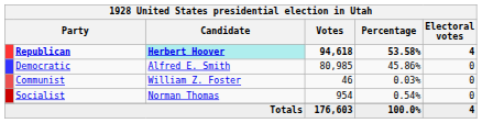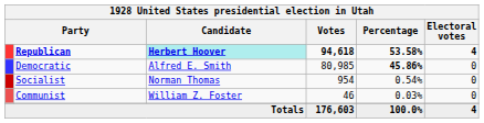 <table class="wikitable" style="font-size: 95%;">
 <tr>
 <th colspan="6">1928 United States presidential election in Utah</th>
 </tr>
 <tr>
 <th colspan="2" style="width: 15em">Party</th>
 <th style="width: 17em">Candidate</th>
 <th style="width: 5em">Votes</th>
 <th style="width: 7em">Percentage</th>
 <th style="width: 5em">Electoral votes</th>
 </tr>
 <tr>
 <th style="background-color:#FF3333; width: 3px"></th>
 <td style="width: 130px"><strong><a href='#'>Republican</a></strong></td>
 <td style="background: paleturquoise;"><strong><a href='#'>Herbert Hoover</a></strong></td>
 <td align="right"><strong>94,618</strong></td>
 <td align="right"><strong>53.58%</strong></td>
 <td align="right"><strong>4</strong></td>
 </tr>
 <tr>
 <th style="background-color:#3333FF; width: 3px"></th>
 <td style="width: 130px"><a href='#'>Democratic</a></td>
 <td><a href='#'>Alfred E. Smith</a></td>
 <td align="right">80,985</td>
-<td align="right">45.86%</td>
+<td align="right"><strong>45.86%</strong></td>
+<td align="right">0</td>
+</tr>
+<tr>
+<th style="background-color:#CC0000; width: 3px"></th>
+<td style="width: 130px"><a href='#'>Socialist</a></td>
+<td><a href='#'>Norman Thomas</a></td>
+<td align="right">954</td>
+<td align="right">0.54%</td>
 <td align="right">0</td>
 </tr>
 <tr>
 <th style="background-color:#EC5050; width: 3px"></th>
 <td style="width: 130px"><a href='#'>Communist</a></td>
 <td><a href='#'>William Z. Foster</a></td>
 <td align="right">46</td>
 <td align="right">0.03%</td>
 <td align="right">0</td>
 </tr>
 <tr>
-<th style="background-color:#CC0000; width: 3px"></th>
-<td style="width: 130px"><a href='#'>Socialist</a></td>
-<td><a href='#'>Norman Thomas</a></td>
-<td align="right">954</td>
-<td align="right">0.54%</td>
-<td align="right">0</td>
-</tr>
-<tr>
 </tr>
 <tr bgcolor="#EEEEEE">
 <td colspan="3" align="right"><strong>Totals</strong></td>
 <td align="right"><strong>176,603</strong></td>
 <td align="right"><strong>100.0%</strong></td>
 <td align="right"><strong>4</strong></td>
 </tr>
 </table>
